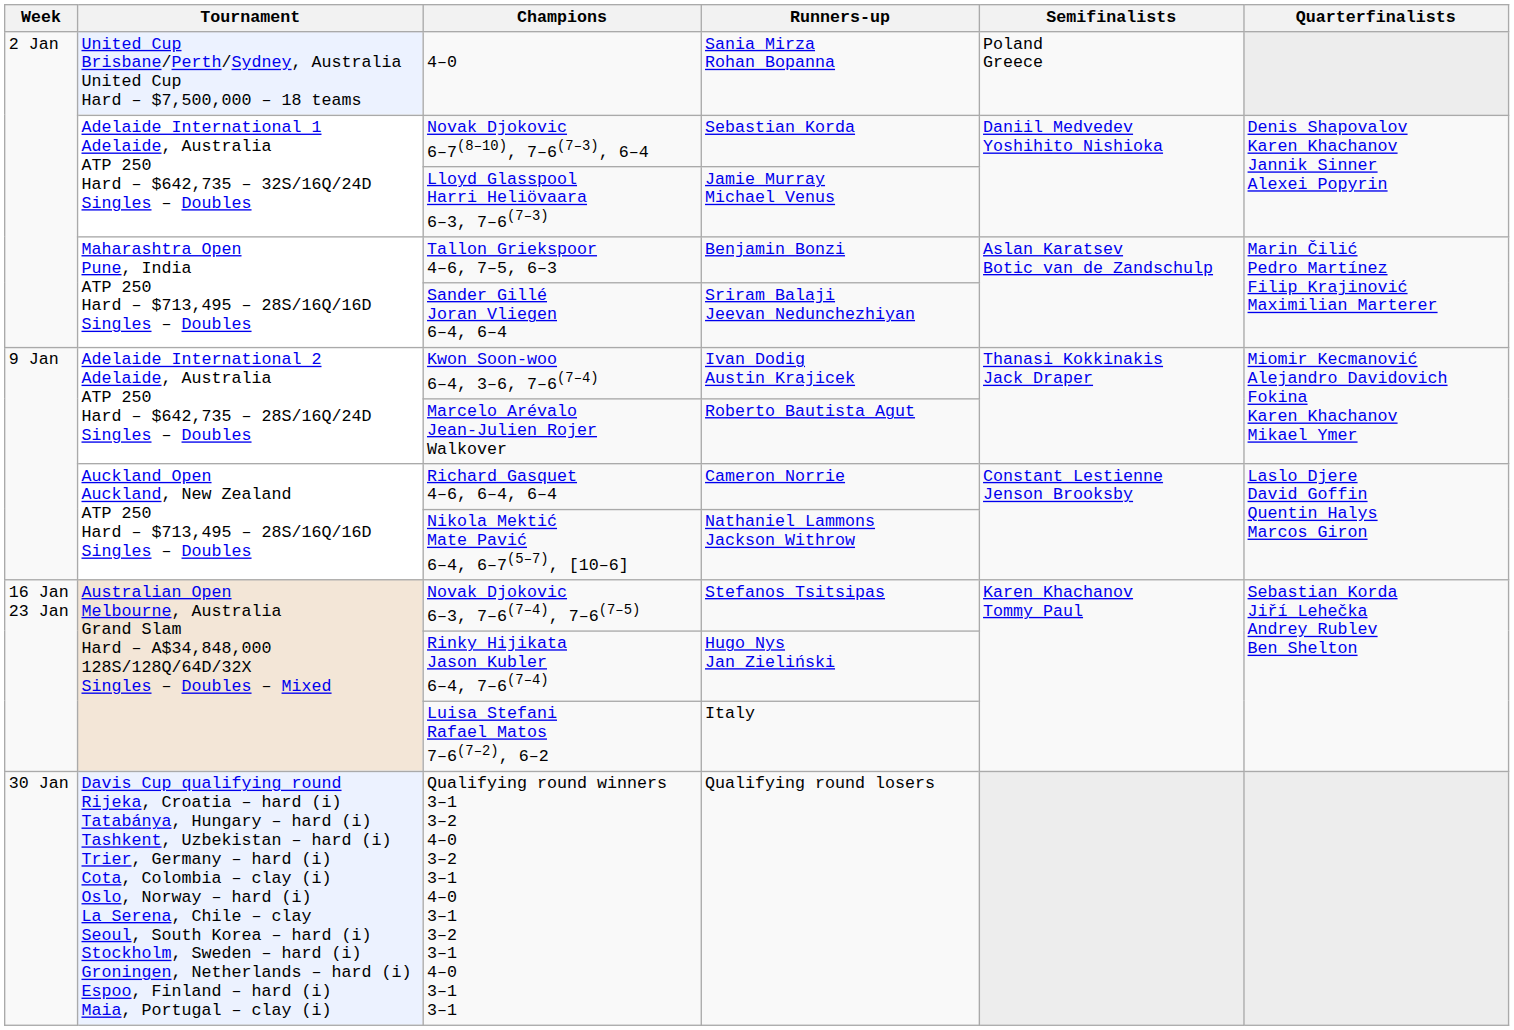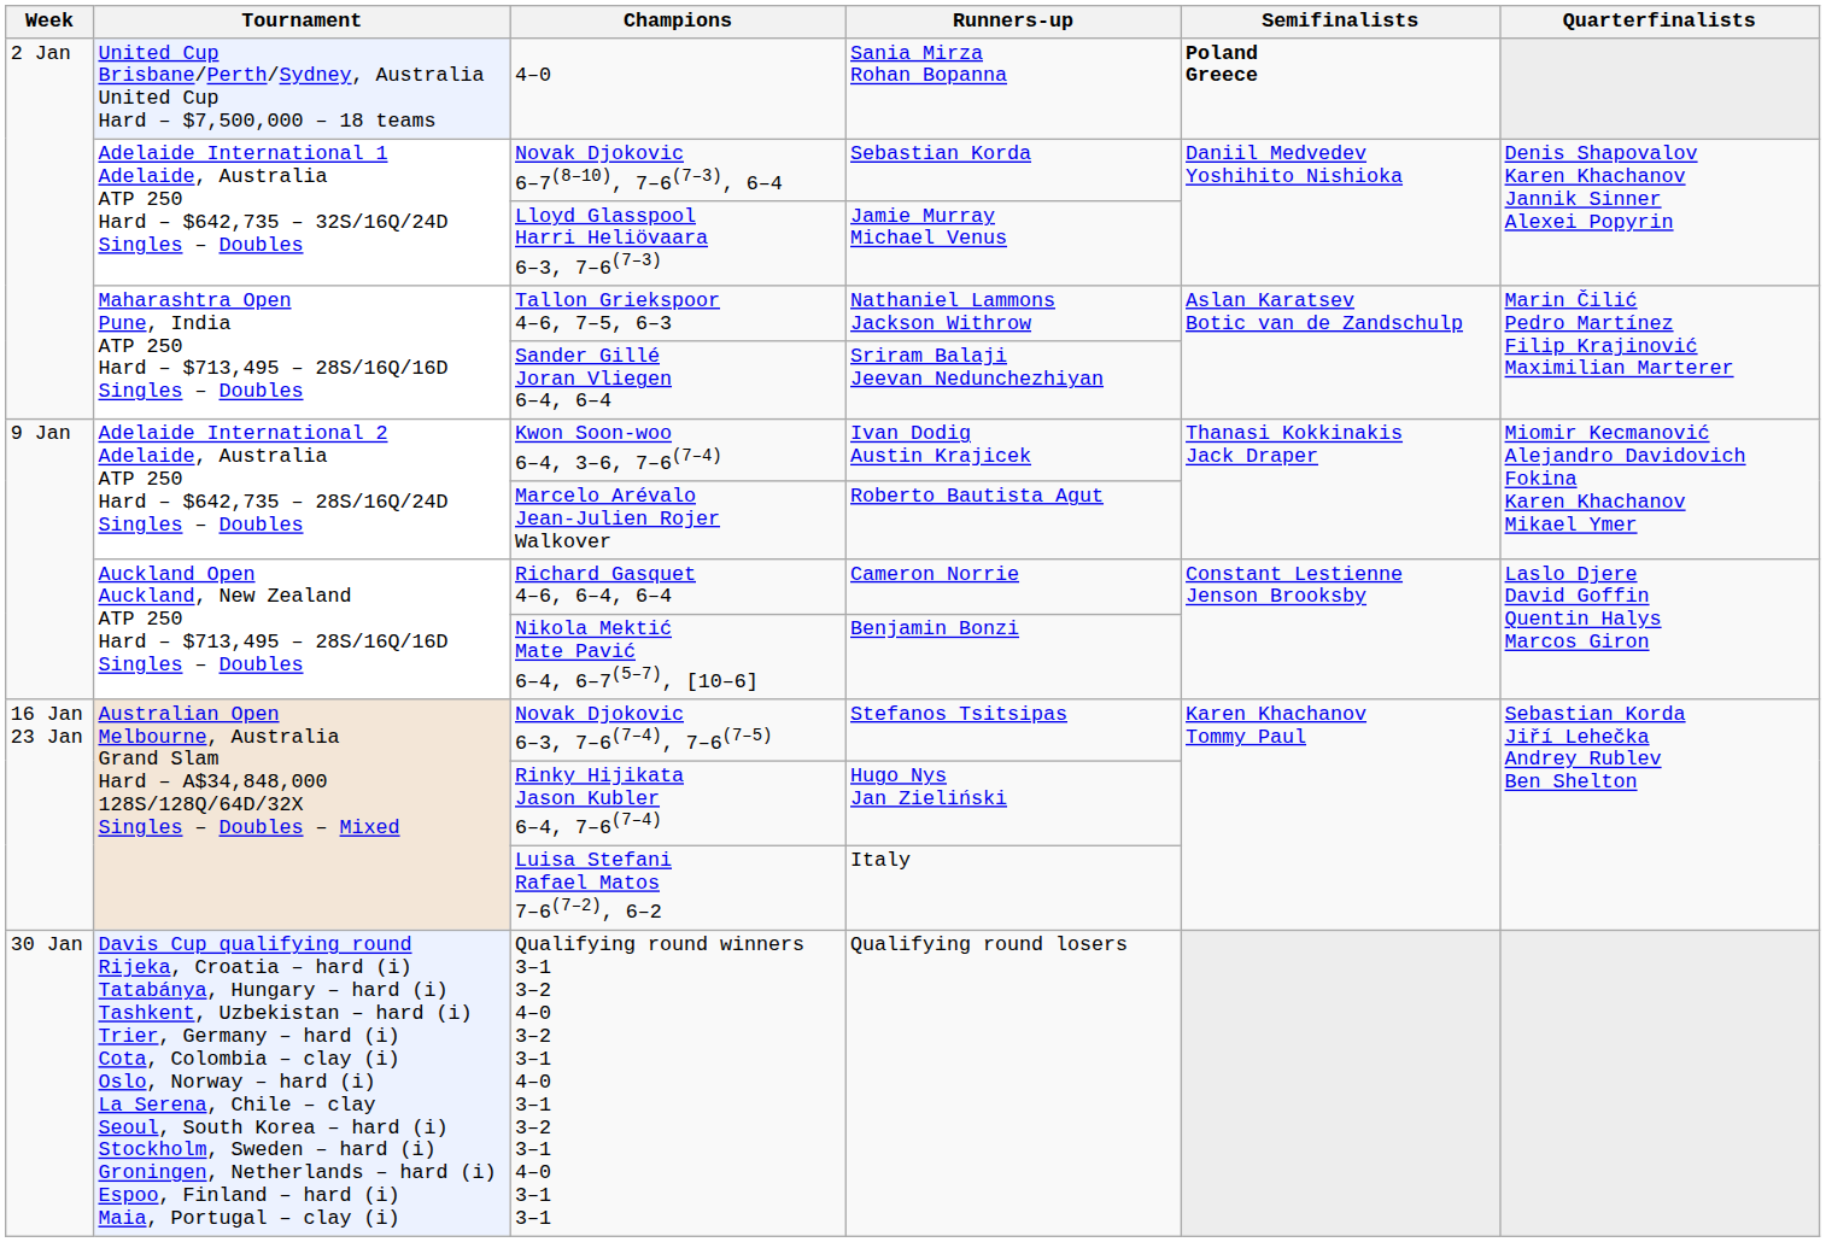 <table class=wikitable style=font-size:95%>
 <tr>
 <th style="width:48px;">Week</th>
 <th style="width:250px;">Tournament</th>
 <th style="width:200px;">Champions</th>
 <th style="width:200px;">Runners-up</th>
 <th style="width:190px;">Semifinalists</th>
 <th style="width:190px;">Quarterfinalists</th>
 </tr>
 <tr valign=top>
 <td rowspan=5>2 Jan</td>
 <td style="background:#ecf2ff;"><a href='#'>United Cup</a><br><a href='#'>Brisbane</a>/<a href='#'>Perth</a>/<a href='#'>Sydney</a>, Australia <br> United Cup <br> Hard – $7,500,000 – 18 teams</td>
 <td> <br> 4–0</td>
 <td> <a href='#'>Sania Mirza</a><br>  <a href='#'>Rohan Bopanna</a></td>
-<td> Poland <br>  Greece</td>
+<td><strong> Poland <br>  Greece</strong></td>
 <td style="background:#ededed;"></td>
 </tr>
 <tr valign=top>
 <td style="background:#fff;" rowspan="2"><a href='#'>Adelaide International 1</a><br><a href='#'>Adelaide</a>, Australia <br> ATP 250 <br> Hard – $642,735 – 32S/16Q/24D<br><a href='#'>Singles</a> – <a href='#'>Doubles</a></td>
 <td> <a href='#'>Novak Djokovic</a><br>6–7<sup>(8–10)</sup>, 7–6<sup>(7–3)</sup>, 6–4</td>
 <td> <a href='#'>Sebastian Korda</a></td>
 <td rowspan=2> <a href='#'>Daniil Medvedev</a> <br>  <a href='#'>Yoshihito Nishioka</a></td>
 <td rowspan=2> <a href='#'>Denis Shapovalov</a> <br>  <a href='#'>Karen Khachanov</a> <br> <a href='#'>Jannik Sinner</a> <br>  <a href='#'>Alexei Popyrin</a></td>
 </tr>
 <tr valign=top>
 <td> <a href='#'>Lloyd Glasspool</a> <br>  <a href='#'>Harri Heliövaara</a> <br> 6–3, 7–6<sup>(7–3)</sup></td>
 <td> <a href='#'>Jamie Murray</a> <br>  <a href='#'>Michael Venus</a></td>
 </tr>
 <tr valign=top>
 <td style="background:#fff;" rowspan="2"><a href='#'>Maharashtra Open</a><br><a href='#'>Pune</a>, India <br> ATP 250 <br> Hard – $713,495 – 28S/16Q/16D<br><a href='#'>Singles</a> – <a href='#'>Doubles</a></td>
 <td> <a href='#'>Tallon Griekspoor</a> <br> 4–6, 7–5, 6–3</td>
-<td> <a href='#'>Benjamin Bonzi</a></td>
+<td> <a href='#'>Nathaniel Lammons</a> <br>  <a href='#'>Jackson Withrow</a></td>
 <td rowspan=2> <a href='#'>Aslan Karatsev</a> <br>  <a href='#'>Botic van de Zandschulp</a></td>
 <td rowspan=2> <a href='#'>Marin Čilić</a> <br> <a href='#'>Pedro Martínez</a> <br> <a href='#'>Filip Krajinović</a> <br>  <a href='#'>Maximilian Marterer</a></td>
 </tr>
 <tr valign=top>
 <td> <a href='#'>Sander Gillé</a> <br>  <a href='#'>Joran Vliegen</a> <br> 6–4, 6–4</td>
 <td> <a href='#'>Sriram Balaji</a> <br>  <a href='#'>Jeevan Nedunchezhiyan</a></td>
 </tr>
 <tr valign=top>
 <td rowspan=4>9 Jan</td>
 <td style="background:#fff;" rowspan="2"><a href='#'>Adelaide International 2</a><br><a href='#'>Adelaide</a>, Australia <br> ATP 250 <br> Hard – $642,735 – 28S/16Q/24D<br><a href='#'>Singles</a> – <a href='#'>Doubles</a></td>
 <td style="text-align:left"> <a href='#'>Kwon Soon-woo</a> <br> 6–4, 3–6, 7–6<sup>(7–4)</sup></td>
 <td> <a href='#'>Ivan Dodig</a> <br>  <a href='#'>Austin Krajicek</a></td>
 <td rowspan=2> <a href='#'>Thanasi Kokkinakis</a> <br>  <a href='#'>Jack Draper</a></td>
 <td rowspan=2> <a href='#'>Miomir Kecmanović</a> <br>  <a href='#'>Alejandro Davidovich Fokina</a> <br> <a href='#'>Karen Khachanov</a> <br>  <a href='#'>Mikael Ymer</a></td>
 </tr>
 <tr style="vertical-align:top">
 <td> <a href='#'>Marcelo Arévalo</a> <br>  <a href='#'>Jean-Julien Rojer</a> <br> Walkover</td>
 <td> <a href='#'>Roberto Bautista Agut</a></td>
 </tr>
 <tr valign=top>
 <td style="background:#fff;" rowspan="2"><a href='#'>Auckland Open</a><br><a href='#'>Auckland</a>, New Zealand <br> ATP 250 <br> Hard – $713,495 – 28S/16Q/16D<br><a href='#'>Singles</a> – <a href='#'>Doubles</a></td>
 <td> <a href='#'>Richard Gasquet</a> <br> 4–6, 6–4, 6–4</td>
 <td> <a href='#'>Cameron Norrie</a></td>
 <td rowspan=2> <a href='#'>Constant Lestienne</a> <br>  <a href='#'>Jenson Brooksby</a></td>
 <td rowspan=2> <a href='#'>Laslo Djere</a> <br>  <a href='#'>David Goffin</a> <br> <a href='#'>Quentin Halys</a> <br> <a href='#'>Marcos Giron</a></td>
 </tr>
 <tr style="vertical-align:top">
 <td> <a href='#'>Nikola Mektić</a> <br>  <a href='#'>Mate Pavić</a> <br> 6–4, 6–7<sup>(5–7)</sup>, [10–6]</td>
-<td> <a href='#'>Nathaniel Lammons</a> <br>  <a href='#'>Jackson Withrow</a></td>
+<td> <a href='#'>Benjamin Bonzi</a></td>
 </tr>
 <tr valign=top>
 <td rowspan="3">16 Jan<br>23 Jan</td>
 <td style="background:#f3e6d7;" rowspan="3"><a href='#'>Australian Open</a><br><a href='#'>Melbourne</a>, Australia<br>Grand Slam<br>Hard – A$34,848,000<br>128S/128Q/64D/32X<br><a href='#'>Singles</a> – <a href='#'>Doubles</a> – <a href='#'>Mixed</a></td>
 <td> <a href='#'>Novak Djokovic</a><br>6–3, 7–6<sup>(7–4)</sup>, 7–6<sup>(7–5)</sup></td>
 <td> <a href='#'>Stefanos Tsitsipas</a></td>
 <td rowspan=3> <a href='#'>Karen Khachanov</a> <br>  <a href='#'>Tommy Paul</a></td>
 <td rowspan=3> <a href='#'>Sebastian Korda</a> <br> <a href='#'>Jiří Lehečka</a> <br> <a href='#'>Andrey Rublev</a> <br>  <a href='#'>Ben Shelton</a></td>
 </tr>
 <tr valign="top">
 <td> <a href='#'>Rinky Hijikata</a><br>  <a href='#'>Jason Kubler</a><br> 6–4, 7–6<sup>(7–4)</sup></td>
 <td> <a href='#'>Hugo Nys</a><br>  <a href='#'>Jan Zieliński</a></td>
 </tr>
 <tr valign=top>
 <td> <a href='#'>Luisa Stefani</a><br>  <a href='#'>Rafael Matos</a><br> 7–6<sup>(7–2)</sup>, 6–2</td>
 <td> Italy</td>
 </tr>
 <tr valign=top>
 <td rowspan=1>30 Jan</td>
 <td style="background:#ECF2FF;"><a href='#'>Davis Cup qualifying round</a> <br> <a href='#'>Rijeka</a>, Croatia – hard (i) <br> <a href='#'>Tatabánya</a>, Hungary – hard (i) <br> <a href='#'>Tashkent</a>, Uzbekistan – hard (i) <br> <a href='#'>Trier</a>, Germany – hard (i) <br> <a href='#'>Cota</a>, Colombia – clay (i) <br> <a href='#'>Oslo</a>, Norway – hard (i) <br> <a href='#'>La Serena</a>, Chile – clay <br> <a href='#'>Seoul</a>, South Korea – hard (i) <br> <a href='#'>Stockholm</a>, Sweden – hard (i) <br> <a href='#'>Groningen</a>, Netherlands – hard (i) <br> <a href='#'>Espoo</a>, Finland – hard (i) <br> <a href='#'>Maia</a>, Portugal – clay (i)</td>
 <td>Qualifying round winners <br>  3–1<br>  3–2 <br> 4–0 <br>  3–2 <br>  3–1 <br>  4–0 <br>  3–1 <br> 3–2 <br>  3–1 <br>  4–0 <br>  3–1 <br>  3–1</td>
 <td>Qualifying round losers <br>  <br>  <br>  <br>  <br>  <br>  <br>  <br>  <br>  <br>  <br> <br></td>
 <td style="background:#ededed;"></td>
 <td style="background:#ededed;"></td>
 </tr>
 </table>
